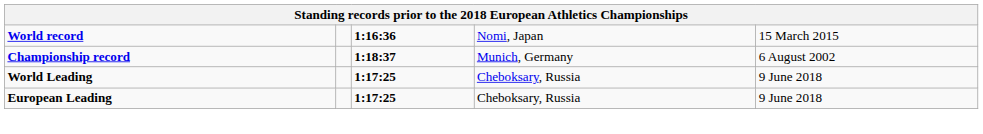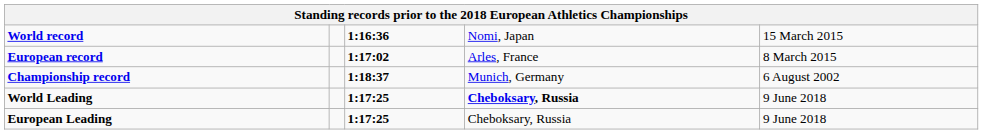 <table class="wikitable" width=75%>
 <tr>
 <th colspan="5">Standing records prior to the 2018 European Athletics Championships</th>
 </tr>
 <tr>
 <td><strong><a href='#'>World record</a></strong></td>
 <td></td>
 <td><strong>1:16:36</strong></td>
 <td><a href='#'>Nomi</a>, Japan</td>
 <td>15 March 2015</td>
 </tr>
 <tr>
+<td><strong><a href='#'>European record</a></strong></td>
+<td></td>
+<td><strong>1:17:02</strong></td>
+<td><a href='#'>Arles</a>, France</td>
+<td>8 March 2015</td>
+</tr>
+<tr>
 <td><strong><a href='#'>Championship record</a></strong></td>
 <td></td>
 <td><strong>1:18:37</strong></td>
 <td><a href='#'>Munich</a>, Germany</td>
 <td>6 August 2002</td>
 </tr>
 <tr>
 <td><strong>World Leading</strong></td>
 <td></td>
 <td><strong>1:17:25 </strong></td>
-<td><a href='#'>Cheboksary</a>, Russia</td>
+<td><strong><a href='#'>Cheboksary</a>, Russia</strong></td>
 <td>9 June 2018</td>
 </tr>
 <tr>
 <td><strong>European Leading</strong></td>
 <td></td>
 <td><strong>1:17:25 </strong></td>
 <td>Cheboksary, Russia</td>
 <td>9 June 2018</td>
 </tr>
 </table>
